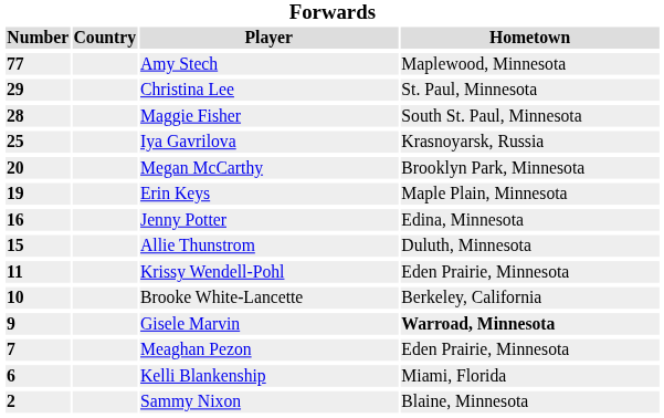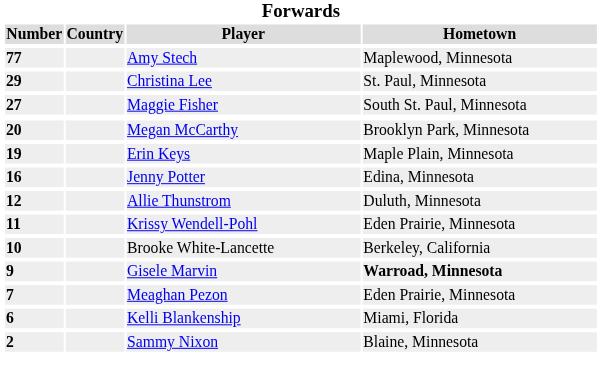 <table>
 <tr>
 <th colspan=4><big>Forwards</big></th>
 </tr>
 <tr bgcolor="#dddddd">
 <th width=10%>Number</th>
 <th width=10%>Country</th>
 <th width=40%>Player</th>
 <th width=40%>Hometown</th>
 </tr>
 <tr>
 </tr>
 <tr bgcolor="#eeeeee">
 <td><strong>77</strong></td>
 <td></td>
 <td><a href='#'>Amy Stech</a></td>
 <td>Maplewood, Minnesota</td>
 </tr>
 <tr>
 </tr>
 <tr bgcolor="#eeeeee">
 <td><strong>29</strong></td>
 <td></td>
 <td><a href='#'>Christina Lee</a></td>
 <td>St. Paul, Minnesota</td>
 </tr>
 <tr>
 </tr>
 <tr bgcolor="#eeeeee">
-<td><strong>28</strong></td>
+<td><strong>27</strong></td>
 <td></td>
 <td><a href='#'>Maggie Fisher</a></td>
 <td>South St. Paul, Minnesota</td>
 </tr>
 <tr>
-</tr>
-<tr bgcolor="#eeeeee">
-<td><strong>25</strong></td>
-<td></td>
-<td><a href='#'>Iya Gavrilova</a></td>
-<td>Krasnoyarsk, Russia</td>
 </tr>
 <tr>
 </tr>
 <tr bgcolor="#eeeeee">
 <td><strong>20</strong></td>
 <td></td>
 <td><a href='#'>Megan McCarthy</a></td>
 <td>Brooklyn Park, Minnesota</td>
 </tr>
 <tr>
 </tr>
 <tr bgcolor="#eeeeee">
 <td><strong>19</strong></td>
 <td></td>
 <td><a href='#'>Erin Keys</a></td>
 <td>Maple Plain, Minnesota</td>
 </tr>
 <tr>
 </tr>
 <tr bgcolor="#eeeeee">
 <td><strong>16</strong></td>
 <td></td>
 <td><a href='#'>Jenny Potter</a></td>
 <td>Edina, Minnesota</td>
 </tr>
 <tr>
 </tr>
 <tr bgcolor="#eeeeee">
-<td><strong>15</strong></td>
+<td><strong>12</strong></td>
 <td></td>
 <td><a href='#'>Allie Thunstrom</a></td>
 <td>Duluth, Minnesota</td>
 </tr>
 <tr>
 </tr>
 <tr bgcolor="#eeeeee">
 <td><strong>11</strong></td>
 <td></td>
 <td><a href='#'>Krissy Wendell-Pohl</a></td>
 <td>Eden Prairie, Minnesota</td>
 </tr>
 <tr>
 </tr>
 <tr bgcolor="#eeeeee">
 <td><strong>10</strong></td>
 <td></td>
 <td>Brooke White-Lancette</td>
 <td>Berkeley, California</td>
 </tr>
 <tr>
 </tr>
 <tr bgcolor="#eeeeee">
 <td><strong>9</strong></td>
 <td></td>
 <td><a href='#'>Gisele Marvin</a></td>
 <td><strong>Warroad, Minnesota</strong></td>
 </tr>
 <tr>
 </tr>
 <tr bgcolor="#eeeeee">
 <td><strong>7</strong></td>
 <td></td>
 <td><a href='#'>Meaghan Pezon</a></td>
 <td>Eden Prairie, Minnesota</td>
 </tr>
 <tr>
 </tr>
 <tr bgcolor="#eeeeee">
 <td><strong>6</strong></td>
 <td></td>
 <td><a href='#'>Kelli Blankenship</a></td>
 <td>Miami, Florida</td>
 </tr>
 <tr>
 </tr>
 <tr bgcolor="#eeeeee">
 <td><strong>2</strong></td>
 <td></td>
 <td><a href='#'>Sammy Nixon</a></td>
 <td>Blaine, Minnesota</td>
 </tr>
 <tr>
 </tr>
 </table>
